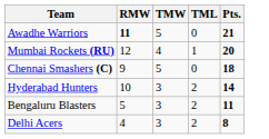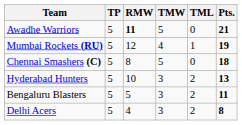 <table class="wikitable">
 <tr>
 <th>Team</th>
+<th><abbr>TP</abbr></th>
 <th><abbr>RMW</abbr></th>
 <th><abbr>TMW</abbr></th>
 <th><abbr>TML</abbr></th>
 <th><abbr>Pts.</abbr></th>
 </tr>
 <tr>
 <td><a href='#'>Awadhe Warriors</a></td>
+<td>5</td>
 <td><strong>11</strong></td>
 <td>5</td>
 <td>0</td>
 <td><strong>21</strong></td>
 </tr>
 <tr>
 <td><a href='#'>Mumbai Rockets <strong>(RU)</strong></a></td>
+<td>5</td>
 <td>12</td>
 <td>4</td>
 <td>1</td>
-<td><strong>20</strong></td>
+<td><strong>19</strong></td>
 </tr>
 <tr>
 <td><a href='#'>Chennai Smashers</a> <strong>(C)</strong></td>
-<td>9</td>
+<td>5</td>
+<td>8</td>
 <td>5</td>
 <td>0</td>
 <td><strong>18</strong></td>
 </tr>
 <tr>
 <td><a href='#'>Hyderabad Hunters</a></td>
+<td>5</td>
 <td>10</td>
 <td>3</td>
 <td>2</td>
-<td><strong>14</strong></td>
+<td><strong>13</strong></td>
 </tr>
 <tr>
 <td>Bengaluru Blasters</td>
+<td>5</td>
 <td>5</td>
 <td>3</td>
 <td>2</td>
 <td><strong>11</strong></td>
 </tr>
 <tr>
 <td><a href='#'>Delhi Acers</a></td>
+<td>5</td>
 <td>4</td>
 <td>3</td>
 <td>2</td>
 <td><strong>8</strong></td>
 </tr>
 </table>
